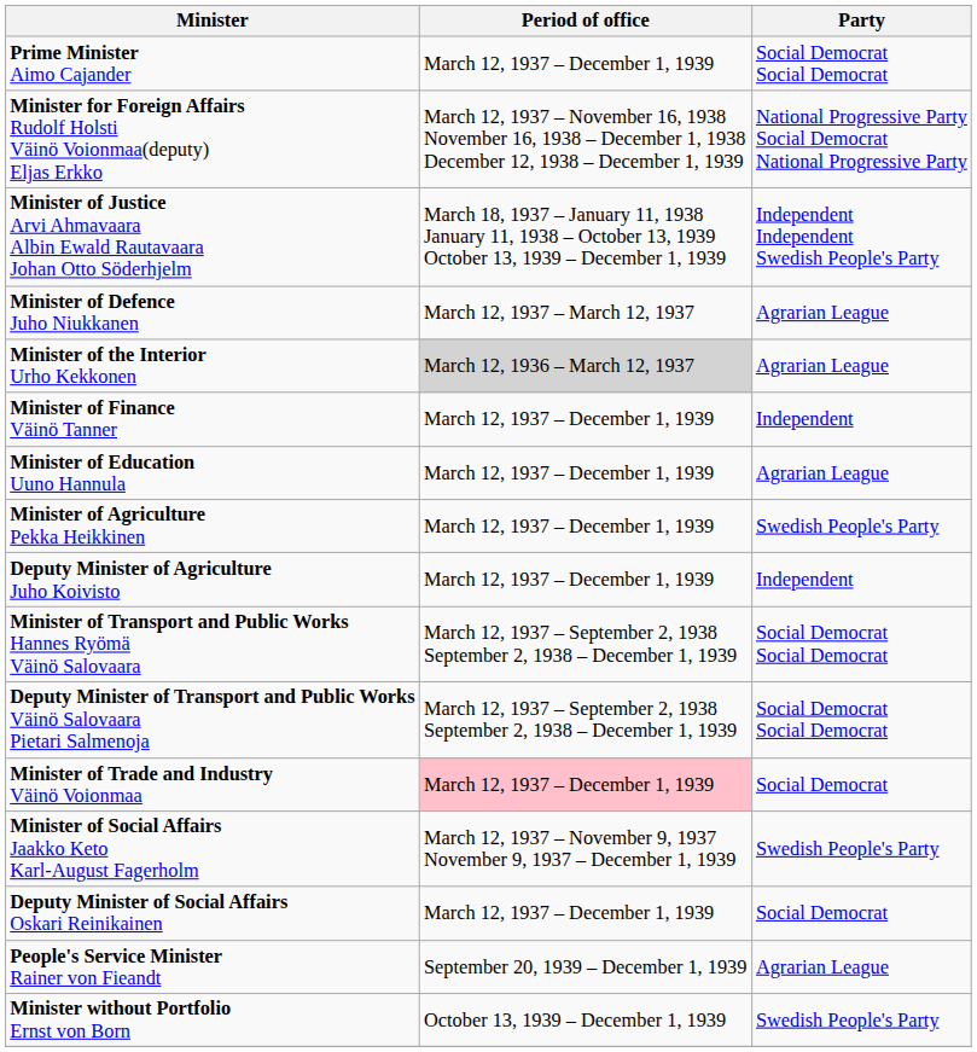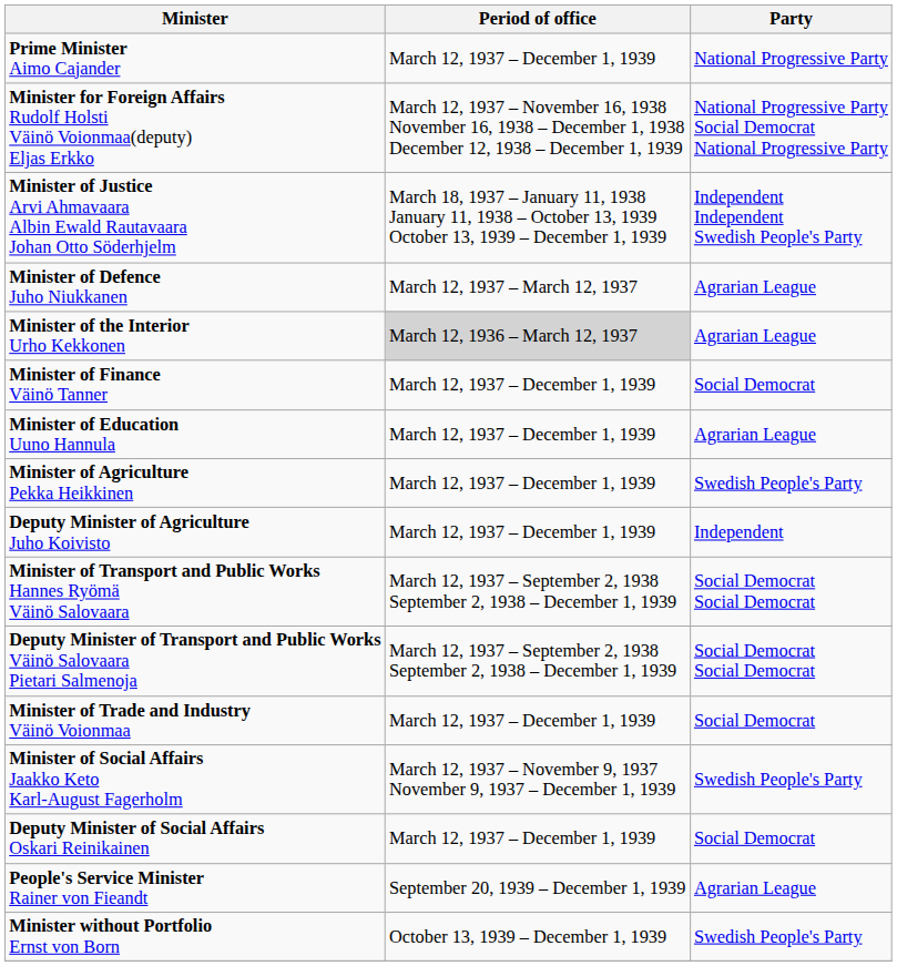 <table class="wikitable">
 <tr>
 <th>Minister</th>
 <th>Period of office</th>
 <th>Party</th>
 </tr>
 <tr>
 <td><strong>Prime Minister</strong><br><a href='#'>Aimo Cajander</a></td>
 <td>March 12, 1937 – December 1, 1939</td>
-<td><a href='#'>Social Democrat</a><br><a href='#'>Social Democrat</a></td>
+<td><a href='#'>National Progressive Party</a></td>
 </tr>
 <tr>
 <td><strong>Minister for Foreign Affairs </strong><br><a href='#'>Rudolf Holsti</a><br><a href='#'>Väinö Voionmaa</a>(deputy)<br><a href='#'>Eljas Erkko</a></td>
 <td>March 12, 1937 – November 16, 1938<br>November 16, 1938 – December 1, 1938<br>December 12, 1938 – December 1, 1939</td>
 <td><a href='#'>National Progressive Party</a><br><a href='#'>Social Democrat</a><br><a href='#'>National Progressive Party</a></td>
 </tr>
 <tr>
 <td><strong>Minister of Justice</strong><br><a href='#'>Arvi Ahmavaara</a><br><a href='#'>Albin Ewald Rautavaara</a><br><a href='#'>Johan Otto Söderhjelm</a></td>
 <td>March 18, 1937 – January 11, 1938<br>January 11, 1938 – October 13, 1939<br>October 13, 1939 – December 1, 1939</td>
 <td><a href='#'>Independent</a><br> <a href='#'>Independent</a><br><a href='#'>Swedish People's Party</a></td>
 </tr>
 <tr>
 <td><strong>Minister of Defence</strong><br><a href='#'>Juho Niukkanen</a></td>
 <td>March 12, 1937 – March 12, 1937</td>
 <td><a href='#'>Agrarian League</a></td>
 </tr>
 <tr>
 <td><strong>Minister of the Interior</strong><br><a href='#'>Urho Kekkonen</a></td>
 <td style="background: lightgrey;">March 12, 1936 – March 12, 1937</td>
 <td><a href='#'>Agrarian League</a></td>
 </tr>
 <tr>
 <td><strong>Minister of Finance</strong><br><a href='#'>Väinö Tanner</a></td>
 <td>March 12, 1937 – December 1, 1939</td>
-<td><a href='#'>Independent</a></td>
+<td><a href='#'>Social Democrat</a></td>
 </tr>
 <tr>
 <td><strong>Minister of Education</strong><br><a href='#'>Uuno Hannula</a></td>
 <td>March 12, 1937 – December 1, 1939</td>
 <td><a href='#'>Agrarian League</a></td>
 </tr>
 <tr>
 <td><strong>Minister of Agriculture</strong><br><a href='#'>Pekka Heikkinen</a></td>
 <td>March 12, 1937 – December 1, 1939</td>
 <td><a href='#'>Swedish People's Party</a></td>
 </tr>
 <tr>
 <td><strong>Deputy Minister of   Agriculture</strong><br><a href='#'>Juho Koivisto</a></td>
 <td>March 12, 1937 – December 1, 1939</td>
 <td><a href='#'>Independent</a></td>
 </tr>
 <tr>
 <td><strong>Minister of Transport and Public Works</strong><br><a href='#'>Hannes Ryömä</a><br><a href='#'>Väinö Salovaara</a></td>
 <td>March 12, 1937 – September 2, 1938<br>September 2, 1938 – December 1, 1939</td>
 <td><a href='#'>Social Democrat</a><br><a href='#'>Social Democrat</a></td>
 </tr>
 <tr>
 <td><strong>Deputy Minister of Transport and Public Works</strong><br><a href='#'>Väinö Salovaara</a><br><a href='#'>Pietari Salmenoja</a></td>
 <td>March 12, 1937 – September 2, 1938<br>September 2, 1938 – December 1, 1939</td>
 <td><a href='#'>Social Democrat</a><br><a href='#'>Social Democrat</a></td>
 </tr>
 <tr>
 <td><strong>Minister of Trade and Industry</strong><br><a href='#'>Väinö Voionmaa</a></td>
-<td style="background: pink;">March 12, 1937 – December 1, 1939</td>
+<td>March 12, 1937 – December 1, 1939</td>
 <td><a href='#'>Social Democrat</a></td>
 </tr>
 <tr>
 <td><strong>Minister of Social Affairs</strong><br><a href='#'>Jaakko Keto</a><br><a href='#'>Karl-August Fagerholm</a></td>
 <td>March 12, 1937 – November 9, 1937<br>November 9, 1937 – December 1, 1939</td>
 <td><a href='#'>Swedish People's Party</a></td>
 </tr>
 <tr>
 <td><strong>Deputy Minister of Social Affairs</strong><br><a href='#'>Oskari Reinikainen</a></td>
 <td>March 12, 1937 – December 1, 1939</td>
 <td><a href='#'>Social Democrat</a></td>
 </tr>
 <tr>
 <td><strong>People's Service Minister</strong><br><a href='#'>Rainer von Fieandt</a></td>
 <td>September 20, 1939 – December 1, 1939</td>
 <td><a href='#'>Agrarian League</a></td>
 </tr>
 <tr>
 <td><strong> Minister without Portfolio</strong><br><a href='#'>Ernst von Born</a></td>
 <td>October 13, 1939 – December 1, 1939</td>
 <td><a href='#'>Swedish People's Party</a></td>
 </tr>
 <tr>
 </tr>
 </table>
